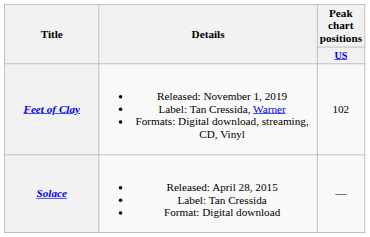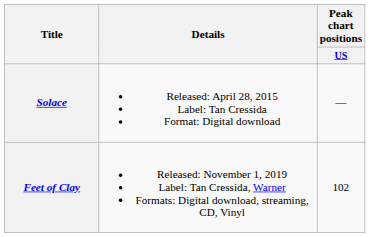 <table class="wikitable plainrowheaders" style="text-align:center;">
 <tr>
 <th scope="col" rowspan="2" style="width:8em;">Title</th>
 <th scope="col" rowspan="2" style="width:19em;">Details</th>
 <th scope="col" colspan="1">Peak chart positions</th>
 </tr>
 <tr>
 <th scope="col" style="width:3em;font-size:90%;"><a href='#'>US</a><br></th>
 </tr>
 <tr>
+<th scope="row"><em><a href='#'>Solace</a></em></th>
+<td><br><ul><li>Released: April 28, 2015</li><li>Label: Tan Cressida</li><li>Format: Digital download</li></ul></td>
+<td>—</td>
+</tr>
+<tr>
 <th scope="row"><em><a href='#'>Feet of Clay</a></em></th>
 <td><br><ul><li>Released: November 1, 2019</li><li>Label: Tan Cressida, <a href='#'>Warner</a></li><li>Formats: Digital download, streaming, CD, Vinyl</li></ul></td>
 <td>102</td>
 </tr>
-<tr>
-<th scope="row"><em><a href='#'>Solace</a></em></th>
-<td><br><ul><li>Released: April 28, 2015</li><li>Label: Tan Cressida</li><li>Format: Digital download</li></ul></td>
-<td>—</td>
-</tr>
 </table>
